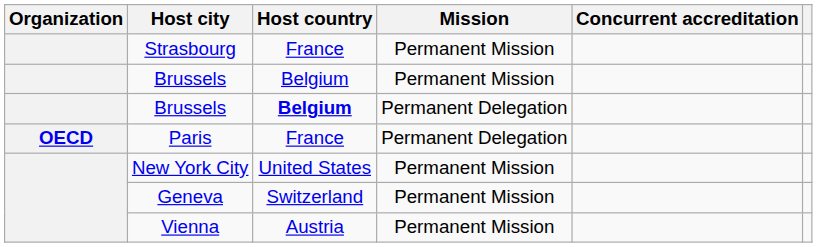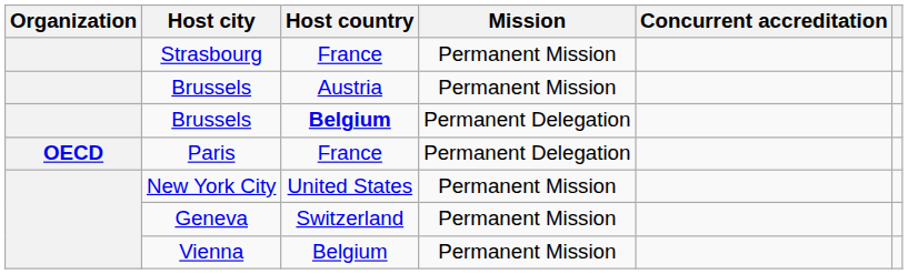 <table class="wikitable plainrowheaders" style="text-align:center;">
 <tr>
 <th scope="col">Organization</th>
 <th scope="col">Host city</th>
 <th scope="col">Host country</th>
 <th scope="col">Mission</th>
 <th scope="col">Concurrent accreditation</th>
 <th scope="col"></th>
 </tr>
 <tr>
 <th scope="row"></th>
 <td><a href='#'>Strasbourg</a></td>
 <td><a href='#'>France</a></td>
 <td>Permanent Mission</td>
 <td></td>
 <td></td>
 </tr>
 <tr>
 <th scope="row"></th>
 <td><a href='#'>Brussels</a></td>
-<td><a href='#'>Belgium</a></td>
+<td><a href='#'>Austria</a></td>
 <td>Permanent Mission</td>
 <td></td>
 <td></td>
 </tr>
 <tr>
 <th scope="row"></th>
 <td><a href='#'>Brussels</a></td>
 <td><strong><a href='#'>Belgium</a></strong></td>
 <td>Permanent Delegation</td>
 <td></td>
 <td></td>
 </tr>
 <tr>
 <th scope="row"> <a href='#'>OECD</a></th>
 <td><a href='#'>Paris</a></td>
 <td><a href='#'>France</a></td>
 <td>Permanent Delegation</td>
 <td></td>
 <td></td>
 </tr>
 <tr>
 <th scope="row" rowspan="3"></th>
 <td><a href='#'>New York City</a></td>
 <td><a href='#'>United States</a></td>
 <td>Permanent Mission</td>
 <td></td>
 <td></td>
 </tr>
 <tr>
 <td><a href='#'>Geneva</a></td>
 <td><a href='#'>Switzerland</a></td>
 <td>Permanent Mission</td>
 <td></td>
 <td></td>
 </tr>
 <tr>
 <td><a href='#'>Vienna</a></td>
-<td><a href='#'>Austria</a></td>
+<td><a href='#'>Belgium</a></td>
 <td>Permanent Mission</td>
 <td></td>
 <td></td>
 </tr>
 </table>
